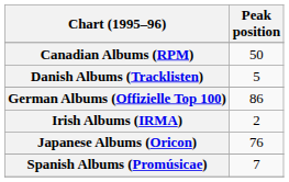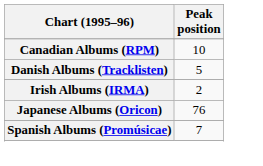 <table class="wikitable sortable plainrowheaders" style="text-align:center">
 <tr>
 <th scope="col">Chart (1995–96)</th>
 <th scope="col">Peak<br>position</th>
 </tr>
 <tr>
 </tr>
 <tr>
 </tr>
 <tr>
 </tr>
 <tr>
 </tr>
 <tr>
 <th scope="row">Canadian Albums (<a href='#'>RPM</a>)</th>
-<td>50</td>
+<td>10</td>
 </tr>
 <tr>
 <th scope="row">Danish Albums (<a href='#'>Tracklisten</a>)</th>
 <td>5</td>
 </tr>
 <tr>
 </tr>
 <tr>
-</tr>
-<tr>
-<th scope="row">German Albums (<a href='#'>Offizielle Top 100</a>)</th>
-<td>86</td>
 </tr>
 <tr>
 <th scope="row">Irish Albums (<a href='#'>IRMA</a>)</th>
 <td>2</td>
 </tr>
 <tr>
 <th scope="row">Japanese Albums (<a href='#'>Oricon</a>)</th>
 <td>76</td>
 </tr>
 <tr>
 </tr>
 <tr>
 </tr>
 <tr>
 <th scope="row">Spanish Albums (<a href='#'>Promúsicae</a>)</th>
 <td>7</td>
 </tr>
 <tr>
 </tr>
 <tr>
 </tr>
 <tr>
 </tr>
 <tr>
 </tr>
 </table>
